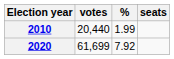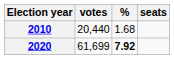 <table class=wikitable>
 <tr>
 <th>Election year</th>
 <th>votes</th>
 <th>%</th>
 <th>seats</th>
 </tr>
 <tr>
 <th><a href='#'>2010</a></th>
 <td>20,440</td>
-<td>1.99</td>
+<td>1.68</td>
 <td></td>
 </tr>
 <tr>
 <th><a href='#'>2020</a></th>
 <td>61,699</td>
-<td>7.92</td>
+<td><strong>7.92</strong></td>
 <td></td>
 </tr>
 </table>
